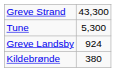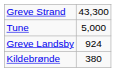 <table class="wikitable" style="margin-right:1em">
 <tr>
 <td><a href='#'>Greve Strand</a></td>
 <td align="center">43,300</td>
 </tr>
 <tr>
 <td><a href='#'>Tune</a></td>
-<td align="center">5,300</td>
+<td align="center">5,000</td>
 </tr>
 <tr>
 <td><a href='#'>Greve Landsby</a></td>
 <td align="center">924</td>
 </tr>
 <tr>
 <td><a href='#'>Kildebrønde</a></td>
 <td align="center">380</td>
 </tr>
 </table>
